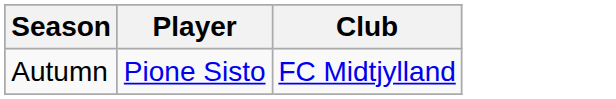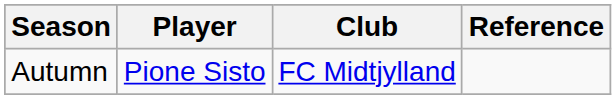 <table class="wikitable">
 <tr>
 <th>Season</th>
 <th>Player</th>
 <th>Club</th>
+<th>Reference</th>
 </tr>
 <tr>
 <td>Autumn</td>
 <td> <a href='#'>Pione Sisto</a></td>
 <td><a href='#'>FC Midtjylland</a></td>
+<td align=center></td>
 </tr>
 </table>
